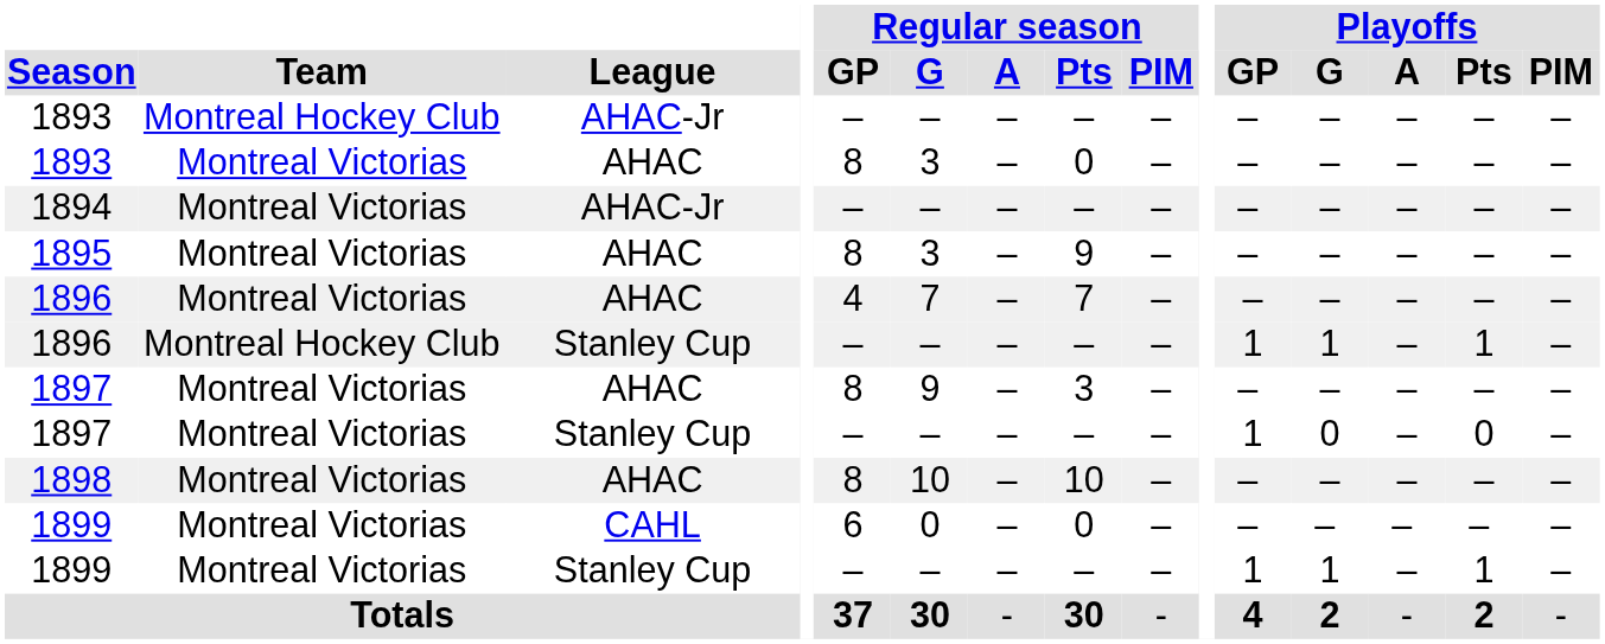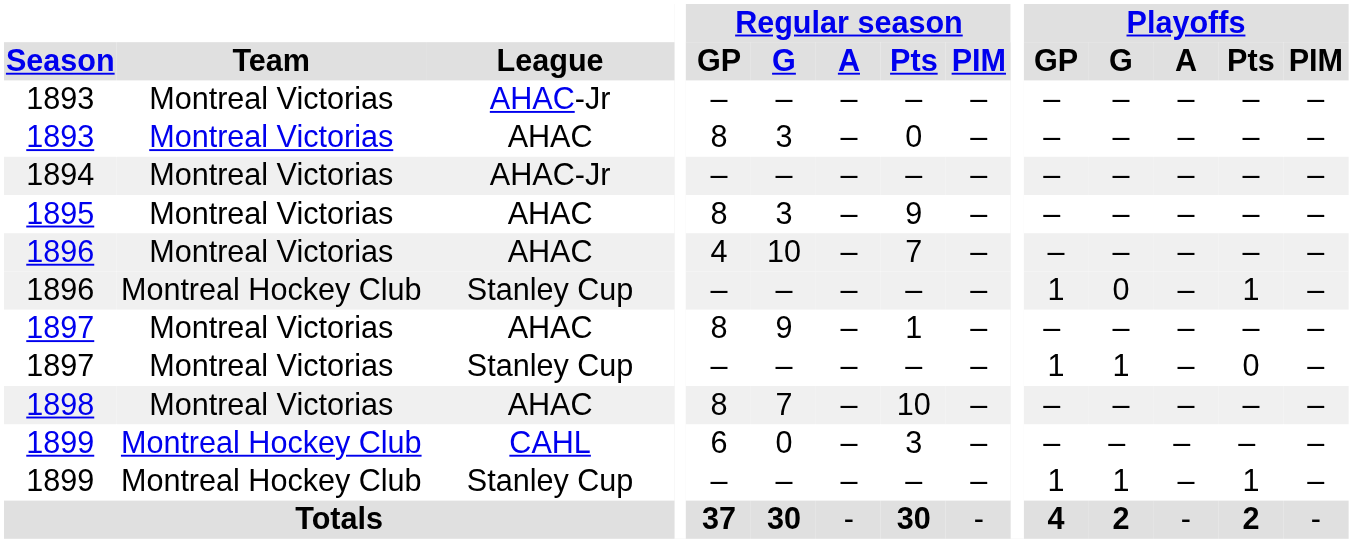 <table border="0" cellpadding="1" cellspacing="0" style="text-align:center;">
 <tr style="background:#e0e0e0;">
 <th colspan="3"  bgcolor="#ffffff"> </th>
 <th rowspan="99" bgcolor="#ffffff"> </th>
 <th colspan="5"><a href='#'>Regular season</a></th>
 <th rowspan="99" bgcolor="#ffffff"> </th>
 <th colspan="5"><a href='#'>Playoffs</a></th>
 </tr>
 <tr style="background:#e0e0e0;">
 <th><a href='#'>Season</a></th>
 <th style="width:10em">Team</th>
 <th style="width:8em">League</th>
 <th style="width:2em">GP</th>
 <th style="width:2em"><a href='#'>G</a></th>
 <th style="width:2em"><a href='#'>A</a></th>
 <th style="width:2em"><a href='#'>Pts</a></th>
 <th style="width:2em"><a href='#'>PIM</a></th>
 <th style="width:2em">GP</th>
 <th style="width:2em">G</th>
 <th style="width:2em">A</th>
 <th style="width:2em">Pts</th>
 <th style="width:2em">PIM</th>
 </tr>
 <tr>
 <td>1893</td>
-<td><a href='#'>Montreal Hockey Club</a></td>
+<td>Montreal Victorias</td>
 <td><a href='#'>AHAC</a>-Jr</td>
 <td>–</td>
 <td>–</td>
 <td>–</td>
 <td>–</td>
 <td>–</td>
 <td>– </td>
 <td>–</td>
 <td>–</td>
 <td>–</td>
 <td>–</td>
 </tr>
 <tr>
 <td><a href='#'>1893</a></td>
 <td><a href='#'>Montreal Victorias</a></td>
 <td>AHAC</td>
 <td>8</td>
 <td>3</td>
 <td>–</td>
 <td>0</td>
 <td>–</td>
 <td>– </td>
 <td>–</td>
 <td>–</td>
 <td>–</td>
 <td>–</td>
 </tr>
 <tr bgcolor="#f0f0f0">
 <td>1894</td>
 <td>Montreal Victorias</td>
 <td>AHAC-Jr</td>
 <td>–</td>
 <td>–</td>
 <td>–</td>
 <td>–</td>
 <td>–</td>
 <td>– </td>
 <td>–</td>
 <td>–</td>
 <td>–</td>
 <td>–</td>
 </tr>
 <tr>
 <td><a href='#'>1895</a></td>
 <td>Montreal Victorias</td>
 <td>AHAC</td>
 <td>8</td>
 <td>3</td>
 <td>–</td>
 <td>9</td>
 <td>–</td>
 <td>– </td>
 <td>–</td>
 <td>–</td>
 <td>–</td>
 <td>–</td>
 </tr>
 <tr bgcolor="#f0f0f0">
 <td><a href='#'>1896</a></td>
 <td>Montreal Victorias</td>
 <td>AHAC</td>
 <td>4</td>
-<td>7</td>
+<td>10</td>
 <td>–</td>
 <td>7</td>
 <td>–</td>
 <td> – </td>
 <td>–</td>
 <td>–</td>
 <td>–</td>
 <td>–</td>
 </tr>
 <tr bgcolor="#f0f0f0">
 <td>1896</td>
 <td>Montreal Hockey Club</td>
 <td>Stanley Cup</td>
 <td>–</td>
 <td>–</td>
 <td>–</td>
 <td>–</td>
 <td>–</td>
 <td>1</td>
-<td>1</td>
+<td>0</td>
 <td>–</td>
 <td>1</td>
 <td>–</td>
 </tr>
 <tr>
 <td><a href='#'>1897</a></td>
 <td>Montreal Victorias</td>
 <td>AHAC</td>
 <td>8</td>
 <td>9</td>
 <td>–</td>
-<td>3</td>
+<td>1</td>
 <td>–</td>
 <td>– </td>
 <td>–</td>
 <td>–</td>
 <td>–</td>
 <td>–</td>
 </tr>
 <tr>
 <td>1897</td>
 <td>Montreal Victorias</td>
 <td>Stanley Cup</td>
 <td>–</td>
 <td>–</td>
 <td>–</td>
 <td>–</td>
 <td>–</td>
 <td>1</td>
-<td>0</td>
+<td>1</td>
 <td>–</td>
 <td>0</td>
 <td>–</td>
 </tr>
 <tr bgcolor="#f0f0f0">
 <td><a href='#'>1898</a></td>
 <td>Montreal Victorias</td>
 <td>AHAC</td>
 <td>8</td>
-<td>10</td>
+<td>7</td>
 <td>–</td>
 <td>10</td>
 <td>–</td>
 <td>– </td>
 <td>–</td>
 <td>–</td>
 <td>–</td>
 <td>–</td>
 </tr>
 <tr>
 <td><a href='#'>1899</a></td>
-<td>Montreal Victorias</td>
+<td><a href='#'>Montreal Hockey Club</a></td>
 <td><a href='#'>CAHL</a></td>
 <td>6</td>
 <td>0</td>
 <td>–</td>
-<td>0</td>
+<td>3</td>
 <td>–</td>
 <td>– </td>
 <td>– </td>
 <td>– </td>
 <td>– </td>
 <td>–</td>
 </tr>
 <tr>
 <td>1899</td>
-<td>Montreal Victorias</td>
+<td>Montreal Hockey Club</td>
 <td>Stanley Cup</td>
 <td>–</td>
 <td>–</td>
 <td>–</td>
 <td>–</td>
 <td>–</td>
 <td>1</td>
 <td>1</td>
 <td>–</td>
 <td>1</td>
 <td>–</td>
 </tr>
 <tr style="background:#e0e0e0;">
 <td colspan="3"><strong>Totals</strong></td>
 <td><strong>37</strong></td>
 <td><strong>30</strong></td>
 <td>-</td>
 <td><strong>30</strong></td>
 <td>-</td>
 <td><strong>4</strong></td>
 <td><strong>2</strong></td>
 <td>-</td>
 <td><strong>2</strong></td>
 <td>-</td>
 </tr>
 </table>
